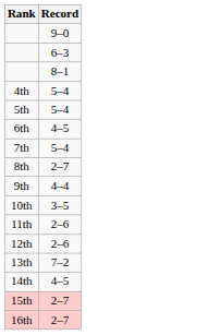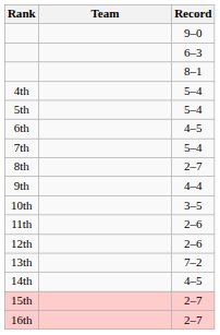 <table class=wikitable style="text-align:center;">
 <tr>
 <th>Rank</th>
+<th width=170>Team</th>
 <th>Record</th>
 </tr>
 <tr>
 <td></td>
+<td align=left></td>
 <td>9–0</td>
 </tr>
 <tr>
 <td></td>
+<td align=left></td>
 <td>6–3</td>
 </tr>
 <tr>
 <td></td>
+<td align=left></td>
 <td>8–1</td>
 </tr>
 <tr>
 <td>4th</td>
+<td align=left></td>
 <td>5–4</td>
 </tr>
 <tr>
 <td>5th</td>
+<td align=left></td>
 <td>5–4</td>
 </tr>
 <tr>
 <td>6th</td>
+<td align=left></td>
 <td>4–5</td>
 </tr>
 <tr>
 <td>7th</td>
+<td align=left></td>
 <td>5–4</td>
 </tr>
 <tr>
 <td>8th</td>
+<td align=left></td>
 <td>2–7</td>
 </tr>
 <tr>
 <td>9th</td>
+<td align=left></td>
 <td>4–4</td>
 </tr>
 <tr>
 <td>10th</td>
+<td align=left></td>
 <td>3–5</td>
 </tr>
 <tr>
 <td>11th</td>
+<td align=left></td>
 <td>2–6</td>
 </tr>
 <tr>
 <td>12th</td>
+<td align=left></td>
 <td>2–6</td>
 </tr>
 <tr>
 <td>13th</td>
+<td align=left></td>
 <td>7–2</td>
 </tr>
 <tr>
 <td>14th</td>
+<td align=left></td>
 <td>4–5</td>
 </tr>
 <tr bgcolor=ffcccc>
 <td>15th</td>
+<td align=left></td>
 <td>2–7</td>
 </tr>
 <tr bgcolor=ffcccc>
 <td>16th</td>
+<td align=left></td>
 <td>2–7</td>
 </tr>
 </table>
